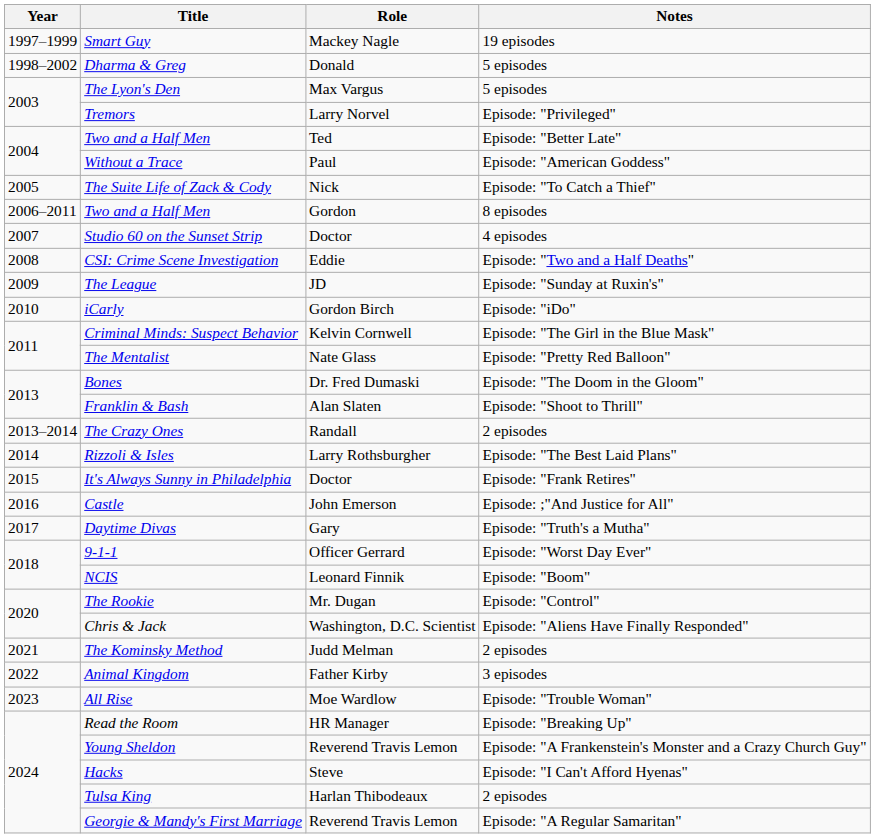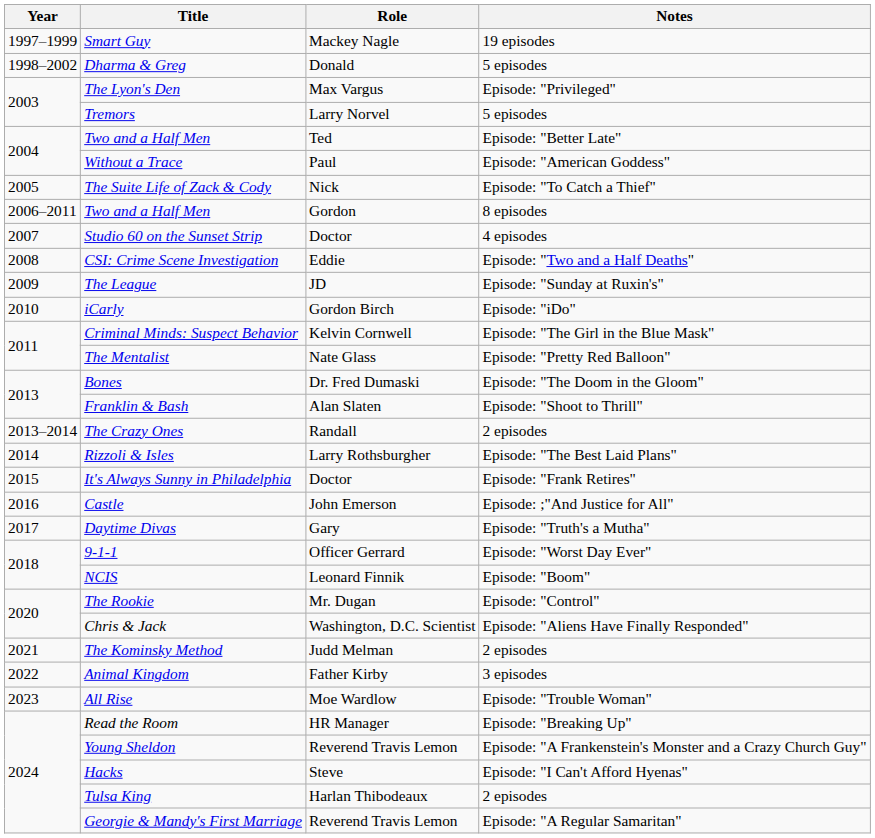 <table class="wikitable sortable">
 <tr>
 <th>Year</th>
 <th>Title</th>
 <th>Role</th>
 <th>Notes</th>
 </tr>
 <tr>
 <td>1997–1999</td>
 <td><em><a href='#'>Smart Guy</a></em></td>
 <td>Mackey Nagle</td>
 <td>19 episodes</td>
 </tr>
 <tr>
 <td>1998–2002</td>
 <td><em><a href='#'>Dharma & Greg</a></em></td>
 <td>Donald</td>
 <td>5 episodes</td>
 </tr>
 <tr>
 <td rowspan="2">2003</td>
 <td><em><a href='#'>The Lyon's Den</a></em></td>
 <td>Max Vargus</td>
-<td>5 episodes</td>
+<td>Episode: "Privileged"</td>
 </tr>
 <tr>
 <td><em><a href='#'>Tremors</a></em></td>
 <td>Larry Norvel</td>
-<td>Episode: "Privileged"</td>
+<td>5 episodes</td>
 </tr>
 <tr>
 <td rowspan="2">2004</td>
 <td><em><a href='#'>Two and a Half Men</a></em></td>
 <td>Ted</td>
 <td>Episode: "Better Late"</td>
 </tr>
 <tr>
 <td><em><a href='#'>Without a Trace</a></em></td>
 <td>Paul</td>
 <td>Episode: "American Goddess"</td>
 </tr>
 <tr>
 <td>2005</td>
 <td><em><a href='#'>The Suite Life of Zack & Cody</a></em></td>
 <td>Nick</td>
 <td>Episode: "To Catch a Thief"</td>
 </tr>
 <tr>
 <td>2006–2011</td>
 <td><em><a href='#'>Two and a Half Men</a></em></td>
 <td>Gordon</td>
 <td>8 episodes</td>
 </tr>
 <tr>
 <td>2007</td>
 <td><em><a href='#'>Studio 60 on the Sunset Strip</a></em></td>
 <td>Doctor</td>
 <td>4 episodes</td>
 </tr>
 <tr>
 <td>2008</td>
 <td><em><a href='#'>CSI: Crime Scene Investigation</a></em></td>
 <td>Eddie</td>
 <td>Episode: "<a href='#'>Two and a Half Deaths</a>"</td>
 </tr>
 <tr>
 <td>2009</td>
 <td><em><a href='#'>The League</a></em></td>
 <td>JD</td>
 <td>Episode: "Sunday at Ruxin's"</td>
 </tr>
 <tr>
 <td>2010</td>
 <td><em><a href='#'>iCarly</a></em></td>
 <td>Gordon Birch</td>
 <td>Episode: "iDo"</td>
 </tr>
 <tr>
 <td rowspan="2">2011</td>
 <td><em><a href='#'>Criminal Minds: Suspect Behavior</a></em></td>
 <td>Kelvin Cornwell</td>
 <td>Episode: "The Girl in the Blue Mask"</td>
 </tr>
 <tr>
 <td><em><a href='#'>The Mentalist</a></em></td>
 <td>Nate Glass</td>
 <td>Episode: "Pretty Red Balloon"</td>
 </tr>
 <tr>
 <td rowspan="2">2013</td>
 <td><em><a href='#'>Bones</a></em></td>
 <td>Dr. Fred Dumaski</td>
 <td>Episode: "The Doom in the Gloom"</td>
 </tr>
 <tr>
 <td><em><a href='#'>Franklin & Bash</a></em></td>
 <td>Alan Slaten</td>
 <td>Episode: "Shoot to Thrill"</td>
 </tr>
 <tr>
 <td>2013–2014</td>
 <td><em><a href='#'>The Crazy Ones</a></em></td>
 <td>Randall</td>
 <td>2 episodes</td>
 </tr>
 <tr>
 <td>2014</td>
 <td><em><a href='#'>Rizzoli & Isles</a></em></td>
 <td>Larry Rothsburgher</td>
 <td>Episode: "The Best Laid Plans"</td>
 </tr>
 <tr>
 <td>2015</td>
 <td><em><a href='#'>It's Always Sunny in Philadelphia</a></em></td>
 <td>Doctor</td>
 <td>Episode: "Frank Retires"</td>
 </tr>
 <tr>
 <td>2016</td>
 <td><em><a href='#'>Castle</a></em></td>
 <td>John Emerson</td>
 <td>Episode: ;"And Justice for All"</td>
 </tr>
 <tr>
 <td>2017</td>
 <td><em><a href='#'>Daytime Divas</a></em></td>
 <td>Gary</td>
 <td>Episode: "Truth's a Mutha"</td>
 </tr>
 <tr>
 <td rowspan="2">2018</td>
 <td><em><a href='#'>9-1-1</a></em></td>
 <td>Officer Gerrard</td>
 <td>Episode: "Worst Day Ever"</td>
 </tr>
 <tr>
 <td><em><a href='#'>NCIS</a></em></td>
 <td>Leonard Finnik</td>
 <td>Episode: "Boom"</td>
 </tr>
 <tr>
 <td rowspan="2">2020</td>
 <td><a href='#'><em>The Rookie</em></a></td>
 <td>Mr. Dugan</td>
 <td>Episode: "Control"</td>
 </tr>
 <tr>
 <td><em>Chris & Jack</em></td>
 <td>Washington, D.C. Scientist</td>
 <td>Episode: "Aliens Have Finally Responded"</td>
 </tr>
 <tr>
 <td>2021</td>
 <td><em><a href='#'>The Kominsky Method</a></em></td>
 <td>Judd Melman</td>
 <td>2 episodes</td>
 </tr>
 <tr>
 <td>2022</td>
 <td><em><a href='#'>Animal Kingdom</a></em></td>
 <td>Father Kirby</td>
 <td>3 episodes</td>
 </tr>
 <tr>
 <td>2023</td>
 <td><em><a href='#'>All Rise</a></em></td>
 <td>Moe Wardlow</td>
 <td>Episode: "Trouble Woman"</td>
 </tr>
 <tr>
 <td rowspan="5">2024</td>
 <td><em>Read the Room</em></td>
 <td>HR Manager</td>
 <td>Episode: "Breaking Up"</td>
 </tr>
 <tr>
 <td><em><a href='#'>Young Sheldon</a></em></td>
 <td>Reverend Travis Lemon</td>
 <td>Episode: "A Frankenstein's Monster and a Crazy Church Guy"</td>
 </tr>
 <tr>
 <td><em><a href='#'>Hacks</a></em></td>
 <td>Steve</td>
 <td>Episode: "I Can't Afford Hyenas"</td>
 </tr>
 <tr>
 <td><em><a href='#'>Tulsa King</a></em></td>
 <td>Harlan Thibodeaux</td>
 <td>2 episodes</td>
 </tr>
 <tr>
 <td><em><a href='#'>Georgie & Mandy's First Marriage</a></em></td>
 <td>Reverend Travis Lemon</td>
 <td>Episode: "A Regular Samaritan"</td>
 </tr>
 </table>
